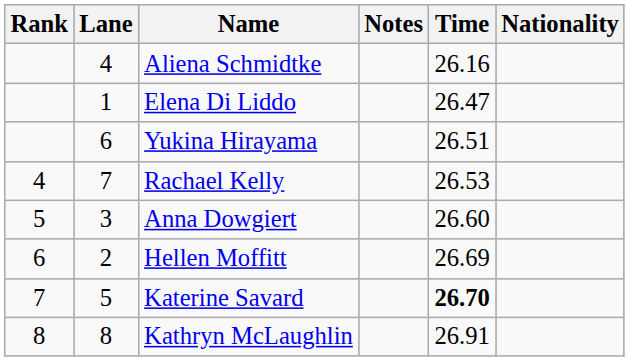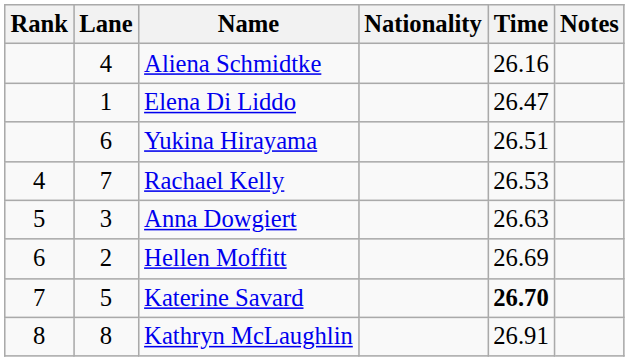 <table class="wikitable sortable" style="text-align:center">
 <tr>
 <th>Rank</th>
 <th>Lane</th>
 <th>Name</th>
+<th>Nationality</th>
+<th>Time</th>
 <th>Notes</th>
-<th>Time</th>
-<th>Nationality</th>
 </tr>
 <tr>
 <td></td>
 <td>4</td>
 <td align="left"><a href='#'>Aliena Schmidtke</a></td>
+<td align="left"></td>
+<td>26.16</td>
 <td></td>
-<td>26.16</td>
-<td align="left"></td>
 </tr>
 <tr>
 <td></td>
 <td>1</td>
 <td align="left"><a href='#'>Elena Di Liddo</a></td>
+<td align="left"></td>
+<td>26.47</td>
 <td></td>
-<td>26.47</td>
-<td align="left"></td>
 </tr>
 <tr>
 <td></td>
 <td>6</td>
 <td align="left"><a href='#'>Yukina Hirayama</a></td>
+<td align="left"></td>
+<td>26.51</td>
 <td></td>
-<td>26.51</td>
-<td align="left"></td>
 </tr>
 <tr>
 <td>4</td>
 <td>7</td>
 <td align="left"><a href='#'>Rachael Kelly</a></td>
+<td align="left"></td>
+<td>26.53</td>
 <td></td>
-<td>26.53</td>
-<td align="left"></td>
 </tr>
 <tr>
 <td>5</td>
 <td>3</td>
 <td align="left"><a href='#'>Anna Dowgiert</a></td>
+<td align="left"></td>
+<td>26.63</td>
 <td></td>
-<td>26.60</td>
-<td align="left"></td>
 </tr>
 <tr>
 <td>6</td>
 <td>2</td>
 <td align="left"><a href='#'>Hellen Moffitt</a></td>
+<td align="left"></td>
+<td>26.69</td>
 <td></td>
-<td>26.69</td>
-<td align="left"></td>
 </tr>
 <tr>
 <td>7</td>
 <td>5</td>
 <td align="left"><a href='#'>Katerine Savard</a></td>
+<td align="left"></td>
+<td><strong>26.70</strong></td>
 <td></td>
-<td><strong>26.70</strong></td>
-<td align="left"></td>
 </tr>
 <tr>
 <td>8</td>
 <td>8</td>
 <td align="left"><a href='#'>Kathryn McLaughlin</a></td>
+<td align="left"></td>
+<td>26.91</td>
 <td></td>
-<td>26.91</td>
-<td align="left"></td>
 </tr>
 </table>
